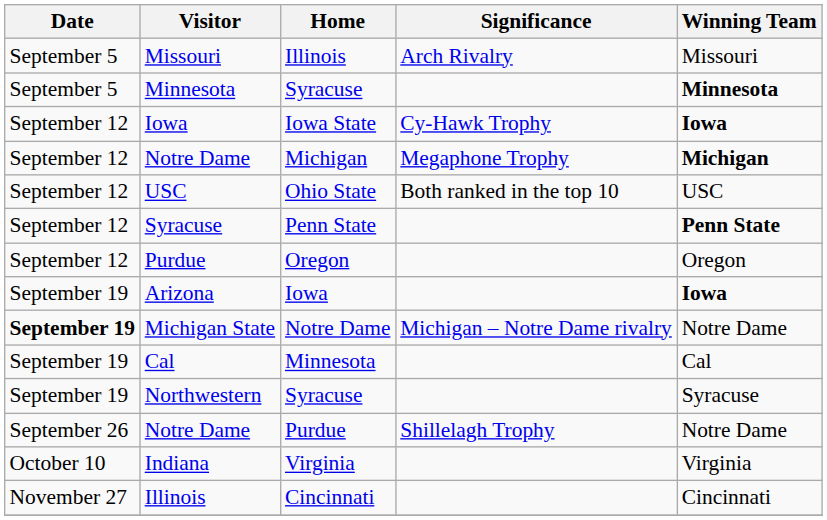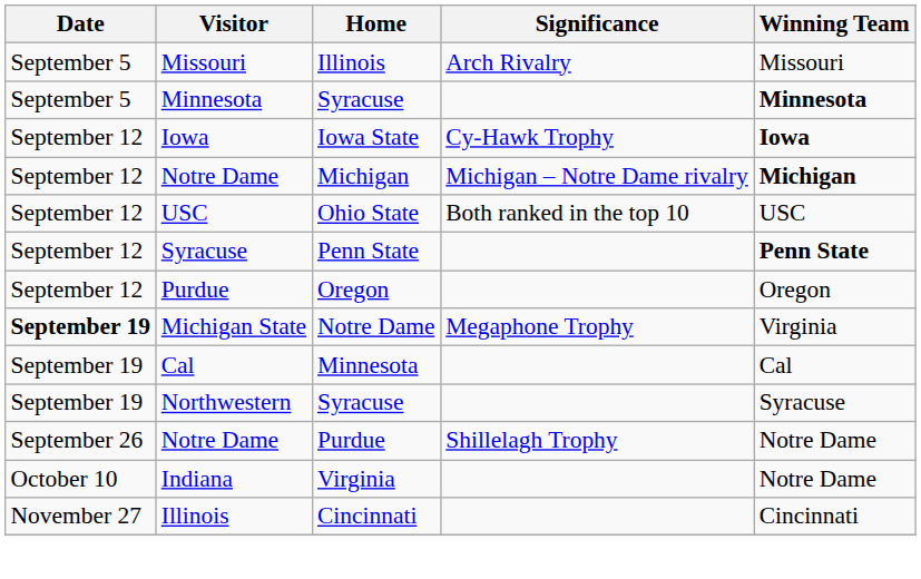 <table class="wikitable">
 <tr>
 <th>Date</th>
 <th>Visitor</th>
 <th>Home</th>
 <th>Significance</th>
 <th>Winning Team</th>
 </tr>
 <tr>
 <td>September 5</td>
 <td><a href='#'>Missouri</a></td>
 <td><a href='#'>Illinois</a></td>
 <td><a href='#'>Arch Rivalry</a></td>
 <td>Missouri</td>
 </tr>
 <tr>
 <td>September 5</td>
 <td><a href='#'>Minnesota</a></td>
 <td><a href='#'>Syracuse</a></td>
 <td></td>
 <td><strong>Minnesota</strong></td>
 </tr>
 <tr>
 <td>September 12</td>
 <td><a href='#'>Iowa</a></td>
 <td><a href='#'>Iowa State</a></td>
 <td><a href='#'>Cy-Hawk Trophy</a></td>
 <td><strong>Iowa</strong></td>
 </tr>
 <tr>
 <td>September 12</td>
 <td><a href='#'>Notre Dame</a></td>
 <td><a href='#'>Michigan</a></td>
-<td><a href='#'>Megaphone Trophy</a></td>
+<td><a href='#'>Michigan&nbsp;– Notre Dame rivalry</a></td>
 <td><strong>Michigan</strong></td>
 </tr>
 <tr>
 <td>September 12</td>
 <td><a href='#'>USC</a></td>
 <td><a href='#'>Ohio State</a></td>
 <td>Both ranked in the top 10</td>
 <td>USC</td>
 </tr>
 <tr>
 <td>September 12</td>
 <td><a href='#'>Syracuse</a></td>
 <td><a href='#'>Penn State</a></td>
 <td></td>
 <td><strong>Penn State</strong></td>
 </tr>
 <tr>
 <td>September 12</td>
 <td><a href='#'>Purdue</a></td>
 <td><a href='#'>Oregon</a></td>
 <td></td>
 <td>Oregon</td>
 </tr>
 <tr>
-<td>September 19</td>
-<td><a href='#'>Arizona</a></td>
-<td><a href='#'>Iowa</a></td>
-<td></td>
-<td><strong>Iowa</strong></td>
-</tr>
-<tr>
 <td><strong>September 19</strong></td>
 <td><a href='#'>Michigan State</a></td>
 <td><a href='#'>Notre Dame</a></td>
-<td><a href='#'>Michigan&nbsp;– Notre Dame rivalry</a></td>
-<td>Notre Dame</td>
+<td><a href='#'>Megaphone Trophy</a></td>
+<td>Virginia</td>
 </tr>
 <tr>
 <td>September 19</td>
 <td><a href='#'>Cal</a></td>
 <td><a href='#'>Minnesota</a></td>
 <td></td>
 <td>Cal</td>
 </tr>
 <tr>
 <td>September 19</td>
 <td><a href='#'>Northwestern</a></td>
 <td><a href='#'>Syracuse</a></td>
 <td></td>
 <td>Syracuse</td>
 </tr>
 <tr>
 <td>September 26</td>
 <td><a href='#'>Notre Dame</a></td>
 <td><a href='#'>Purdue</a></td>
 <td><a href='#'>Shillelagh Trophy</a></td>
 <td>Notre Dame</td>
 </tr>
 <tr>
 <td>October 10</td>
 <td><a href='#'>Indiana</a></td>
 <td><a href='#'>Virginia</a></td>
 <td></td>
-<td>Virginia</td>
+<td>Notre Dame</td>
 </tr>
 <tr>
 <td>November 27</td>
 <td><a href='#'>Illinois</a></td>
 <td><a href='#'>Cincinnati</a></td>
 <td></td>
 <td>Cincinnati</td>
 </tr>
 <tr>
 </tr>
 </table>
